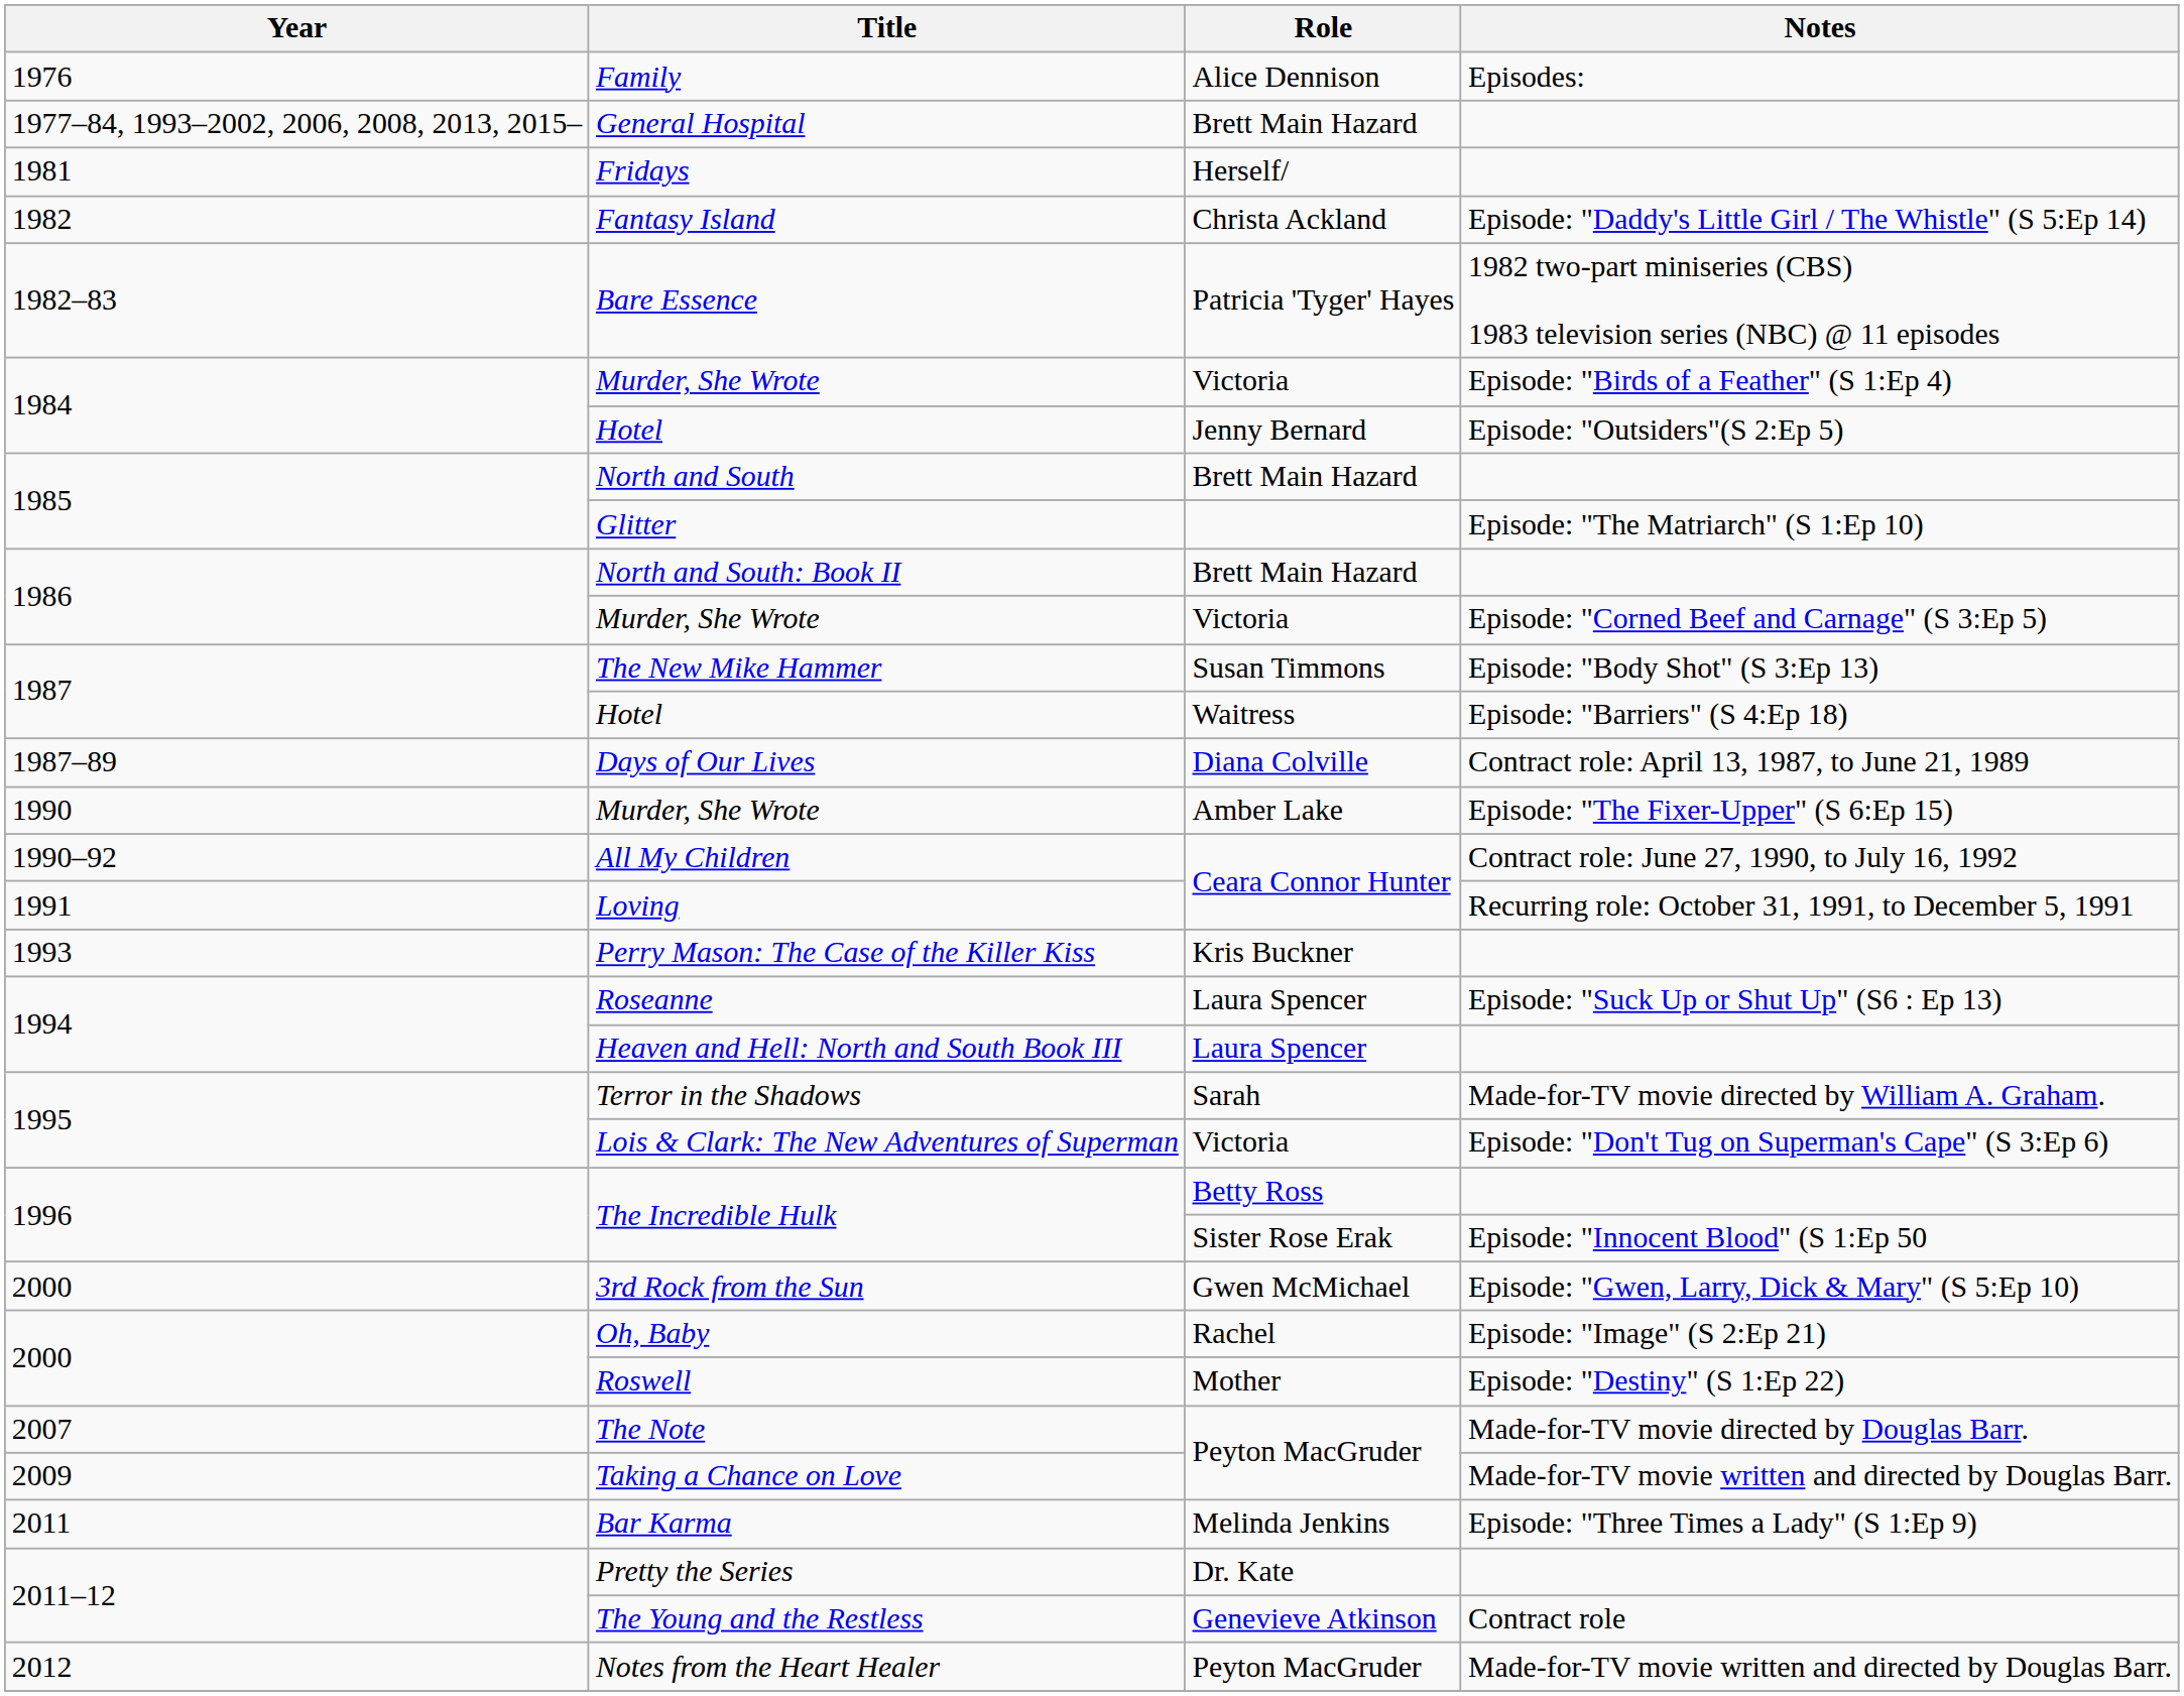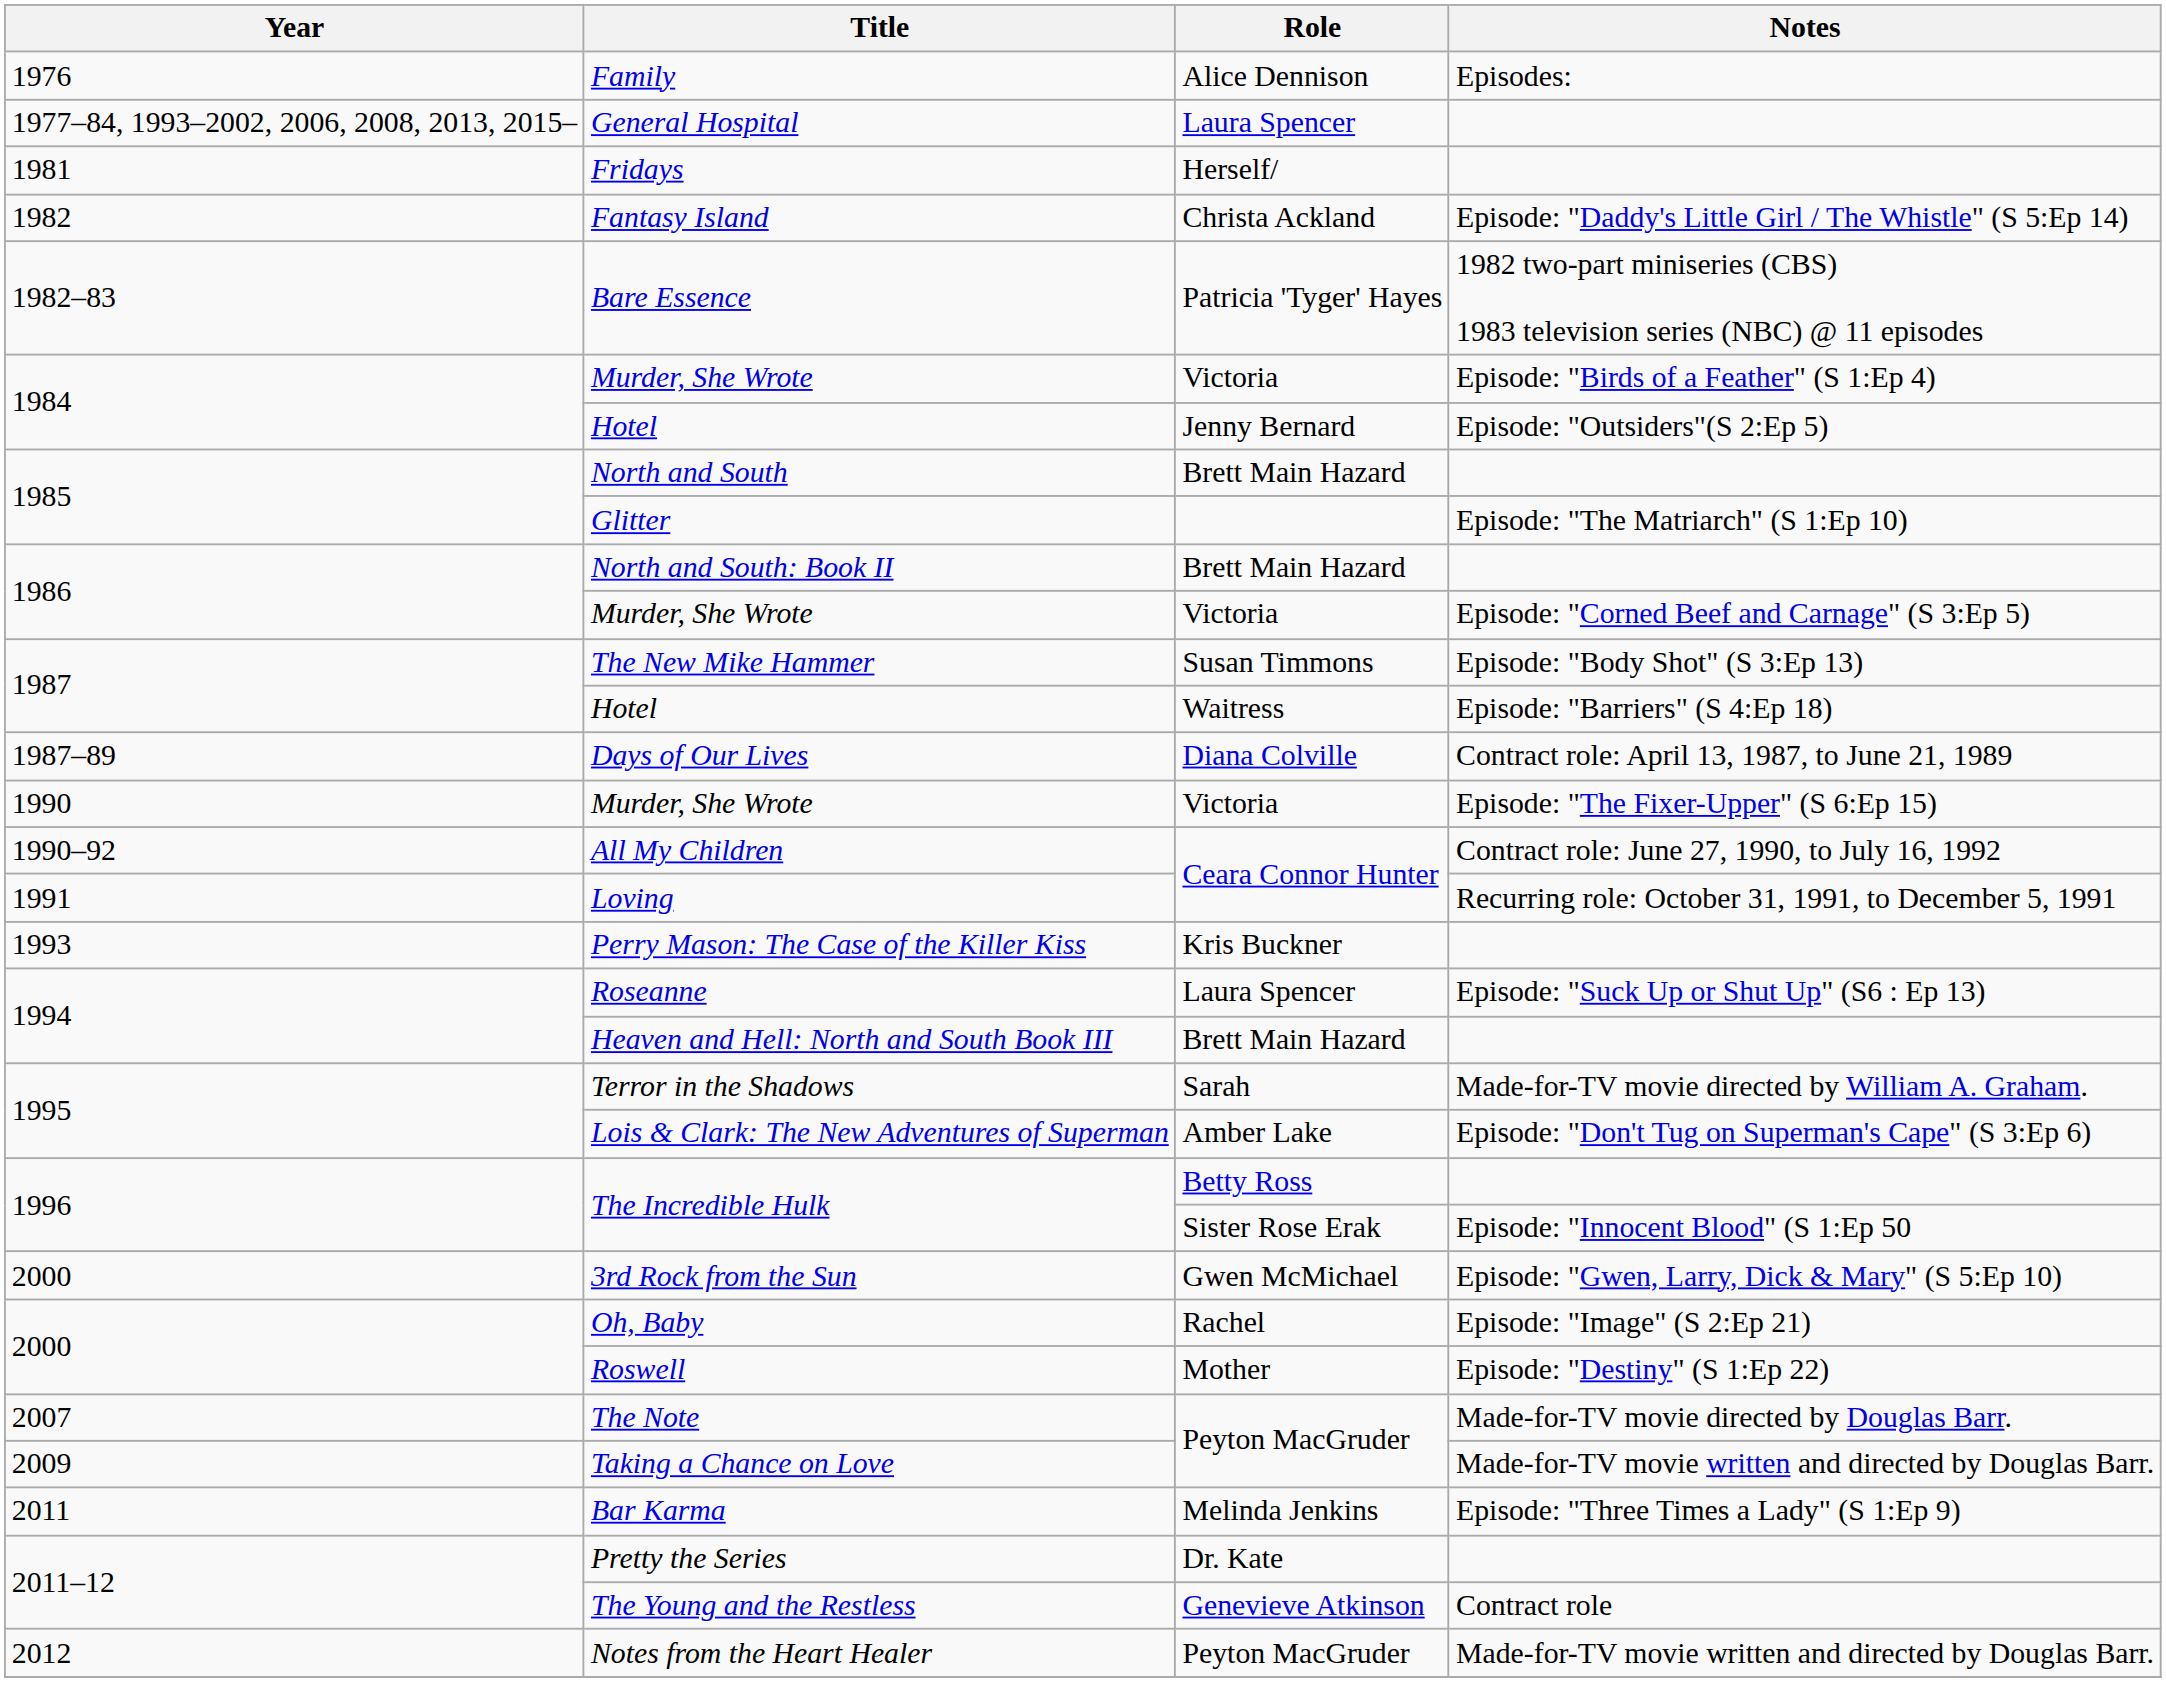 <table class="wikitable sortable">
 <tr>
 <th>Year</th>
 <th>Title</th>
 <th>Role</th>
 <th class="unsortable">Notes</th>
 </tr>
 <tr>
 <td>1976</td>
 <td><em><a href='#'>Family</a></em></td>
 <td>Alice Dennison</td>
 <td>Episodes: </td>
 </tr>
 <tr>
 <td>1977–84, 1993–2002, 2006, 2008, 2013, 2015–</td>
 <td><em><a href='#'>General Hospital</a></em></td>
-<td>Brett Main Hazard</td>
+<td><a href='#'>Laura Spencer</a></td>
 <td></td>
 </tr>
 <tr>
 <td>1981</td>
 <td><em><a href='#'>Fridays</a></em></td>
 <td>Herself/</td>
 <td></td>
 </tr>
 <tr>
 <td>1982</td>
 <td><em><a href='#'>Fantasy Island</a></em></td>
 <td>Christa Ackland</td>
 <td>Episode: "<a href='#'>Daddy's Little Girl / The Whistle</a>" (S 5:Ep 14)</td>
 </tr>
 <tr>
 <td>1982–83</td>
 <td><em><a href='#'>Bare Essence</a></em></td>
 <td>Patricia 'Tyger' Hayes</td>
 <td>1982 two-part miniseries (CBS)<br><br>1983 television series (NBC) @ 11 episodes</td>
 </tr>
 <tr>
 <td rowspan="2">1984</td>
 <td><em><a href='#'>Murder, She Wrote</a></em></td>
 <td>Victoria</td>
 <td>Episode: "<a href='#'>Birds of a Feather</a>" (S 1:Ep 4)</td>
 </tr>
 <tr>
 <td><em><a href='#'>Hotel</a></em></td>
 <td>Jenny Bernard</td>
 <td>Episode: "Outsiders"(S 2:Ep 5)</td>
 </tr>
 <tr>
 <td rowspan="2">1985</td>
 <td><em><a href='#'>North and South</a></em></td>
 <td>Brett Main Hazard</td>
 <td></td>
 </tr>
 <tr>
 <td><em><a href='#'>Glitter</a></em></td>
 <td></td>
 <td>Episode: "The Matriarch" (S 1:Ep 10)</td>
 </tr>
 <tr>
 <td rowspan="2">1986</td>
 <td><em><a href='#'>North and South: Book II</a></em></td>
 <td>Brett Main Hazard</td>
 <td></td>
 </tr>
 <tr>
 <td><em>Murder, She Wrote</em></td>
 <td>Victoria</td>
 <td>Episode: "<a href='#'>Corned Beef and Carnage</a>" (S 3:Ep 5)</td>
 </tr>
 <tr>
 <td rowspan="2">1987</td>
 <td><em><a href='#'>The New Mike Hammer</a></em></td>
 <td>Susan Timmons</td>
 <td>Episode: "Body Shot" (S 3:Ep 13)</td>
 </tr>
 <tr>
 <td><em>Hotel</em></td>
 <td>Waitress</td>
 <td>Episode: "Barriers" (S 4:Ep 18)</td>
 </tr>
 <tr>
 <td>1987–89</td>
 <td><em><a href='#'>Days of Our Lives</a></em></td>
 <td><a href='#'>Diana Colville</a></td>
 <td>Contract role: April 13, 1987, to June 21, 1989</td>
 </tr>
 <tr>
 <td>1990</td>
 <td><em>Murder, She Wrote</em></td>
-<td>Amber Lake</td>
+<td>Victoria</td>
 <td>Episode: "<a href='#'>The Fixer-Upper</a>" (S 6:Ep 15)</td>
 </tr>
 <tr>
 <td>1990–92</td>
 <td><em><a href='#'>All My Children</a></em></td>
 <td rowspan="2"><a href='#'>Ceara Connor Hunter</a></td>
 <td>Contract role: June 27, 1990, to July 16, 1992</td>
 </tr>
 <tr>
 <td>1991</td>
 <td><em><a href='#'>Loving</a></em></td>
 <td>Recurring role: October 31, 1991, to December 5, 1991</td>
 </tr>
 <tr>
 <td>1993</td>
 <td><em><a href='#'>Perry Mason: The Case of the Killer Kiss</a></em></td>
 <td>Kris Buckner</td>
 <td></td>
 </tr>
 <tr>
 <td rowspan="2">1994</td>
 <td><em><a href='#'>Roseanne</a></em></td>
 <td>Laura Spencer</td>
 <td>Episode: "<a href='#'>Suck Up or Shut Up</a>" (S6 : Ep 13)</td>
 </tr>
 <tr>
 <td><em><a href='#'>Heaven and Hell: North and South Book III</a></em></td>
-<td><a href='#'>Laura Spencer</a></td>
+<td>Brett Main Hazard</td>
 <td></td>
 </tr>
 <tr>
 <td rowspan="2">1995</td>
 <td><em>Terror in the Shadows</em></td>
 <td>Sarah</td>
 <td>Made-for-TV movie directed by <a href='#'>William A. Graham</a>.</td>
 </tr>
 <tr>
 <td><em><a href='#'>Lois & Clark: The New Adventures of Superman</a></em></td>
-<td>Victoria</td>
+<td>Amber Lake</td>
 <td>Episode: "<a href='#'>Don't Tug on Superman's Cape</a>" (S 3:Ep 6)</td>
 </tr>
 <tr>
 <td rowspan="2">1996</td>
 <td rowspan="2"><em><a href='#'>The Incredible Hulk</a></em></td>
 <td><a href='#'>Betty Ross</a></td>
 <td></td>
 </tr>
 <tr>
 <td>Sister Rose Erak</td>
 <td>Episode: "<a href='#'>Innocent Blood</a>" (S 1:Ep 50</td>
 </tr>
 <tr>
 <td>2000</td>
 <td><em><a href='#'>3rd Rock from the Sun</a></em></td>
 <td>Gwen McMichael</td>
 <td>Episode: "<a href='#'>Gwen, Larry, Dick & Mary</a>" (S 5:Ep 10)</td>
 </tr>
 <tr>
 <td rowspan="2">2000</td>
 <td><em><a href='#'>Oh, Baby</a></em></td>
 <td>Rachel</td>
 <td>Episode: "Image" (S 2:Ep 21)</td>
 </tr>
 <tr>
 <td><em><a href='#'>Roswell</a></em></td>
 <td>Mother</td>
 <td>Episode: "<a href='#'>Destiny</a>" (S 1:Ep 22)</td>
 </tr>
 <tr>
 <td>2007</td>
 <td><em><a href='#'>The Note</a></em></td>
 <td rowspan="2">Peyton MacGruder</td>
 <td>Made-for-TV movie directed by <a href='#'>Douglas Barr</a>.</td>
 </tr>
 <tr>
 <td>2009</td>
 <td><em><a href='#'>Taking a Chance on Love</a></em></td>
 <td>Made-for-TV movie <a href='#'>written</a> and directed by Douglas Barr.</td>
 </tr>
 <tr>
 <td>2011</td>
 <td><em><a href='#'>Bar Karma</a></em></td>
 <td>Melinda Jenkins</td>
 <td>Episode: "Three Times a Lady" (S 1:Ep 9)</td>
 </tr>
 <tr>
 <td rowspan="2">2011–12</td>
 <td><em>Pretty the Series</em></td>
 <td>Dr. Kate</td>
 <td></td>
 </tr>
 <tr>
 <td><em><a href='#'>The Young and the Restless</a></em></td>
 <td><a href='#'>Genevieve Atkinson</a></td>
 <td>Contract role</td>
 </tr>
 <tr>
 <td>2012</td>
 <td><em>Notes from the Heart Healer</em></td>
 <td>Peyton MacGruder</td>
 <td>Made-for-TV movie written and directed by Douglas Barr.</td>
 </tr>
 <tr>
 </tr>
 </table>
